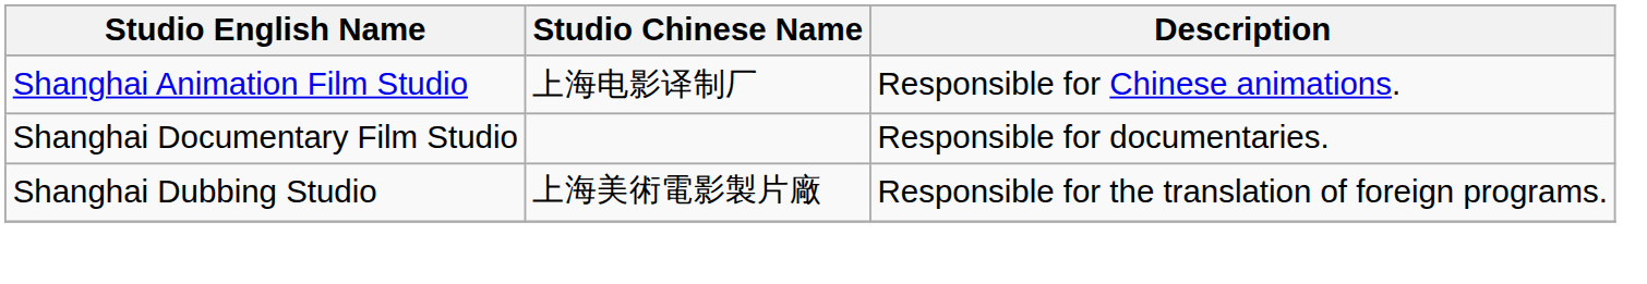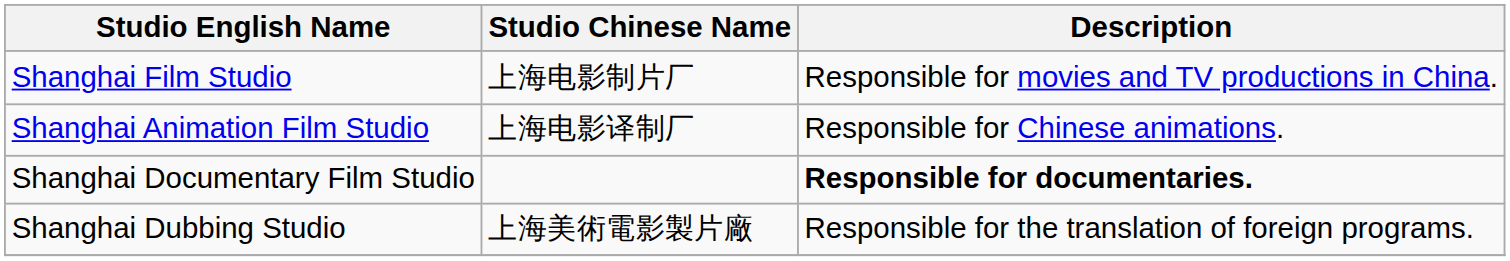 <table class="wikitable">
 <tr>
 <th>Studio English Name</th>
 <th>Studio Chinese Name</th>
 <th>Description</th>
+</tr>
+<tr>
+<td><a href='#'>Shanghai Film Studio</a></td>
+<td>上海电影制片厂</td>
+<td>Responsible for <a href='#'>movies and TV productions in China</a>.</td>
 </tr>
 <tr>
 <td><a href='#'>Shanghai Animation Film Studio</a></td>
 <td>上海电影译制厂</td>
 <td>Responsible for <a href='#'>Chinese animations</a>.</td>
 </tr>
 <tr>
 <td>Shanghai Documentary Film Studio</td>
 <td></td>
-<td>Responsible for documentaries.</td>
+<td><strong>Responsible for documentaries.</strong></td>
 </tr>
 <tr>
 <td>Shanghai Dubbing Studio</td>
 <td>上海美術電影製片廠</td>
 <td>Responsible for the translation of foreign programs.</td>
 </tr>
 <tr>
 </tr>
 </table>
